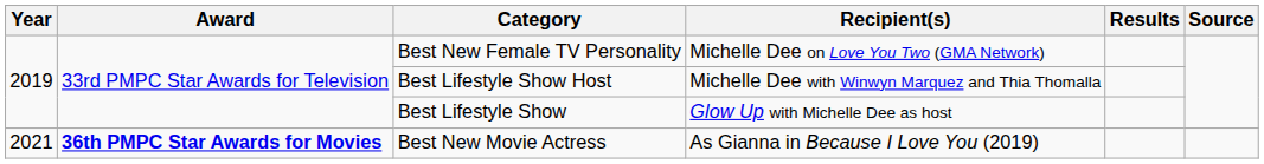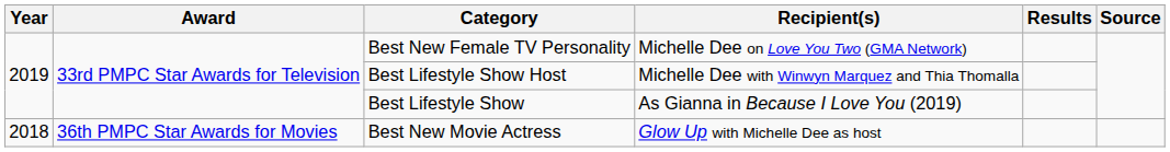 <table class="wikitable">
 <tr>
 <th>Year</th>
 <th>Award</th>
 <th>Category</th>
 <th>Recipient(s)</th>
 <th>Results</th>
 <th>Source</th>
 </tr>
 <tr>
 <td rowspan="3">2019</td>
 <td rowspan="3"><a href='#'>33rd PMPC Star Awards for Television</a></td>
 <td>Best New Female TV Personality</td>
 <td>Michelle Dee <small>on <em><a href='#'>Love You Two</a></em> (<a href='#'>GMA Network</a>)</small></td>
 <td></td>
 <td rowspan="3"></td>
 </tr>
 <tr>
 <td>Best Lifestyle Show Host</td>
 <td>Michelle Dee <small>with <a href='#'>Winwyn Marquez</a> and Thia Thomalla</small></td>
 <td></td>
 </tr>
 <tr>
 <td>Best Lifestyle Show</td>
-<td><em><a href='#'>Glow Up</a></em> <small>with Michelle Dee as host</small></td>
+<td>As Gianna in <em>Because I Love You</em> (2019)</td>
 <td></td>
 </tr>
 <tr>
-<td>2021</td>
-<td><strong><a href='#'>36th PMPC Star Awards for Movies</a></strong></td>
+<td>2018</td>
+<td><a href='#'>36th PMPC Star Awards for Movies</a></td>
 <td>Best New Movie Actress</td>
-<td>As Gianna in <em>Because I Love You</em> (2019)</td>
+<td><em><a href='#'>Glow Up</a></em> <small>with Michelle Dee as host</small></td>
 <td></td>
 <td></td>
 </tr>
 </table>
